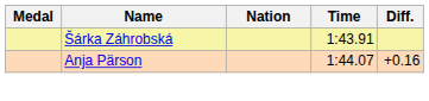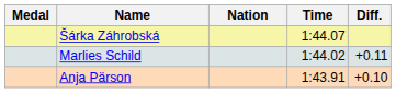 <table class=wikitable style="border:1px solid #AAAAAA;font-size:90%">
 <tr bgcolor="#E4E4E4">
 <th width=50>Medal</th>
 <th width=160>Name</th>
 <th width=80>Nation</th>
 <th width=60>Time</th>
 <th width=40>Diff.</th>
 </tr>
 <tr bgcolor="#F7F6A8">
 <td align="center"></td>
 <td><a href='#'>Šárka Záhrobská</a></td>
 <td align="center"></td>
-<td align="right">1:43.91</td>
+<td align="right">1:44.07</td>
 <td align="right"></td>
+</tr>
+<tr bgcolor="#DCE5E5">
+<td align="center"></td>
+<td><a href='#'>Marlies Schild</a></td>
+<td align="center"></td>
+<td align="right">1:44.02</td>
+<td align="right">+0.11</td>
 </tr>
 <tr bgcolor="#FFDAB9">
 <td align="center"></td>
 <td><a href='#'>Anja Pärson</a></td>
 <td align="center"></td>
-<td align="right">1:44.07</td>
-<td align="right">+0.16</td>
+<td align="right">1:43.91</td>
+<td align="right">+0.10</td>
 </tr>
 </table>
